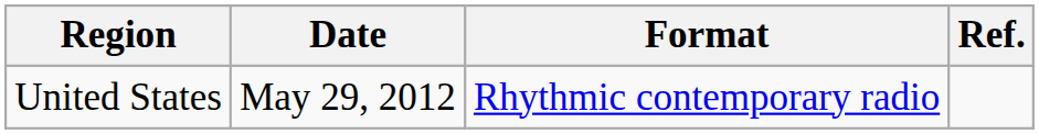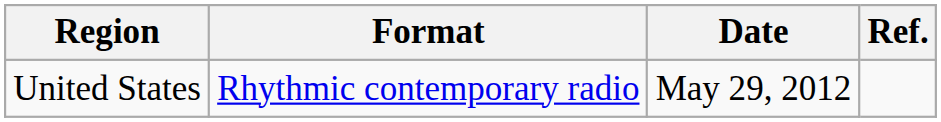 <table class="wikitable">
 <tr>
 <th>Region</th>
+<th>Format</th>
 <th>Date</th>
-<th>Format</th>
 <th>Ref.</th>
 </tr>
 <tr>
 <td>United States</td>
+<td><a href='#'>Rhythmic contemporary radio</a></td>
 <td>May 29, 2012</td>
-<td><a href='#'>Rhythmic contemporary radio</a></td>
 <td></td>
 </tr>
 </table>
